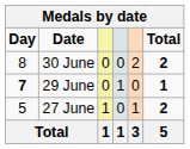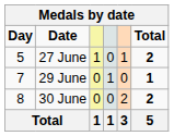 <table class="wikitable" style="font-size:85%; text-align:center;">
 <tr style="background:#efefef;">
 <th colspan=6><strong>Medals by date</strong></th>
 </tr>
 <tr>
 <td><strong>Day</strong></td>
 <td><strong>Date</strong></td>
 <td style="background:#F7F6A8;"></td>
 <td style="background:#DCE5E5;"></td>
 <td style="background:#FFDAB9;"></td>
 <td><strong>Total</strong></td>
 </tr>
 <tr>
-<td>8</td>
-<td>30 June</td>
-<td style="background:#F7F6A8;">0</td>
+<td>5</td>
+<td>27 June</td>
+<td style="background:#F7F6A8;">1</td>
 <td style="background:#DCE5E5;">0</td>
-<td style="background:#FFDAB9;">2</td>
+<td style="background:#FFDAB9;">1</td>
 <td><strong>2</strong></td>
 </tr>
 <tr>
-<td><strong>7</strong></td>
+<td>7</td>
 <td>29 June</td>
 <td style="background:#F7F6A8;">0</td>
 <td style="background:#DCE5E5;">1</td>
 <td style="background:#FFDAB9;">0</td>
 <td><strong>1</strong></td>
 </tr>
 <tr>
-<td>5</td>
-<td>27 June</td>
-<td style="background:#F7F6A8;">1</td>
+<td>8</td>
+<td>30 June</td>
+<td style="background:#F7F6A8;">0</td>
 <td style="background:#DCE5E5;">0</td>
-<td style="background:#FFDAB9;">1</td>
+<td style="background:#FFDAB9;">2</td>
 <td><strong>2</strong></td>
 </tr>
 <tr>
 <th colspan="2">Total</th>
 <th>1</th>
 <th>1</th>
 <th>3</th>
 <th>5</th>
 </tr>
 </table>
